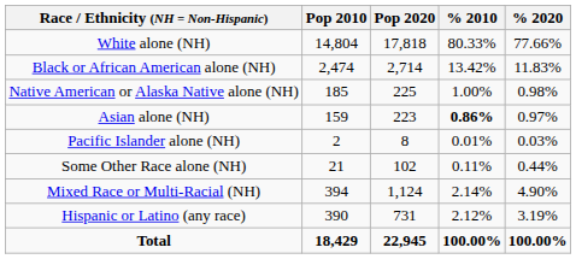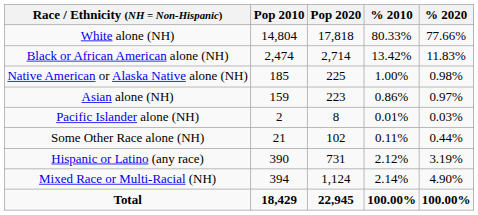 <table class="wikitable" style="text-align:center;">
 <tr>
 <th>Race / Ethnicity <small>(<em>NH = Non-Hispanic</em>)</small></th>
 <th>Pop 2010</th>
 <th>Pop 2020</th>
 <th>% 2010</th>
 <th>% 2020</th>
 </tr>
 <tr>
 <td><a href='#'>White</a> alone (NH)</td>
 <td>14,804</td>
 <td>17,818</td>
 <td>80.33%</td>
 <td>77.66%</td>
 </tr>
 <tr>
 <td><a href='#'>Black or African American</a> alone (NH)</td>
 <td>2,474</td>
 <td>2,714</td>
 <td>13.42%</td>
 <td>11.83%</td>
 </tr>
 <tr>
 <td><a href='#'>Native American</a> or <a href='#'>Alaska Native</a> alone (NH)</td>
 <td>185</td>
 <td>225</td>
 <td>1.00%</td>
 <td>0.98%</td>
 </tr>
 <tr>
 <td><a href='#'>Asian</a> alone (NH)</td>
 <td>159</td>
 <td>223</td>
-<td><strong>0.86%</strong></td>
+<td>0.86%</td>
 <td>0.97%</td>
 </tr>
 <tr>
 <td><a href='#'>Pacific Islander</a> alone (NH)</td>
 <td>2</td>
 <td>8</td>
 <td>0.01%</td>
 <td>0.03%</td>
 </tr>
 <tr>
 <td>Some Other Race alone (NH)</td>
 <td>21</td>
 <td>102</td>
 <td>0.11%</td>
 <td>0.44%</td>
 </tr>
 <tr>
+<td><a href='#'>Hispanic or Latino</a> (any race)</td>
+<td>390</td>
+<td>731</td>
+<td>2.12%</td>
+<td>3.19%</td>
+</tr>
+<tr>
 <td><a href='#'>Mixed Race or Multi-Racial</a> (NH)</td>
 <td>394</td>
 <td>1,124</td>
 <td>2.14%</td>
 <td>4.90%</td>
-</tr>
-<tr>
-<td><a href='#'>Hispanic or Latino</a> (any race)</td>
-<td>390</td>
-<td>731</td>
-<td>2.12%</td>
-<td>3.19%</td>
 </tr>
 <tr>
 <td><strong>Total</strong></td>
 <td><strong>18,429</strong></td>
 <td><strong>22,945</strong></td>
 <td><strong>100.00%</strong></td>
 <td><strong>100.00%</strong></td>
 </tr>
 </table>
